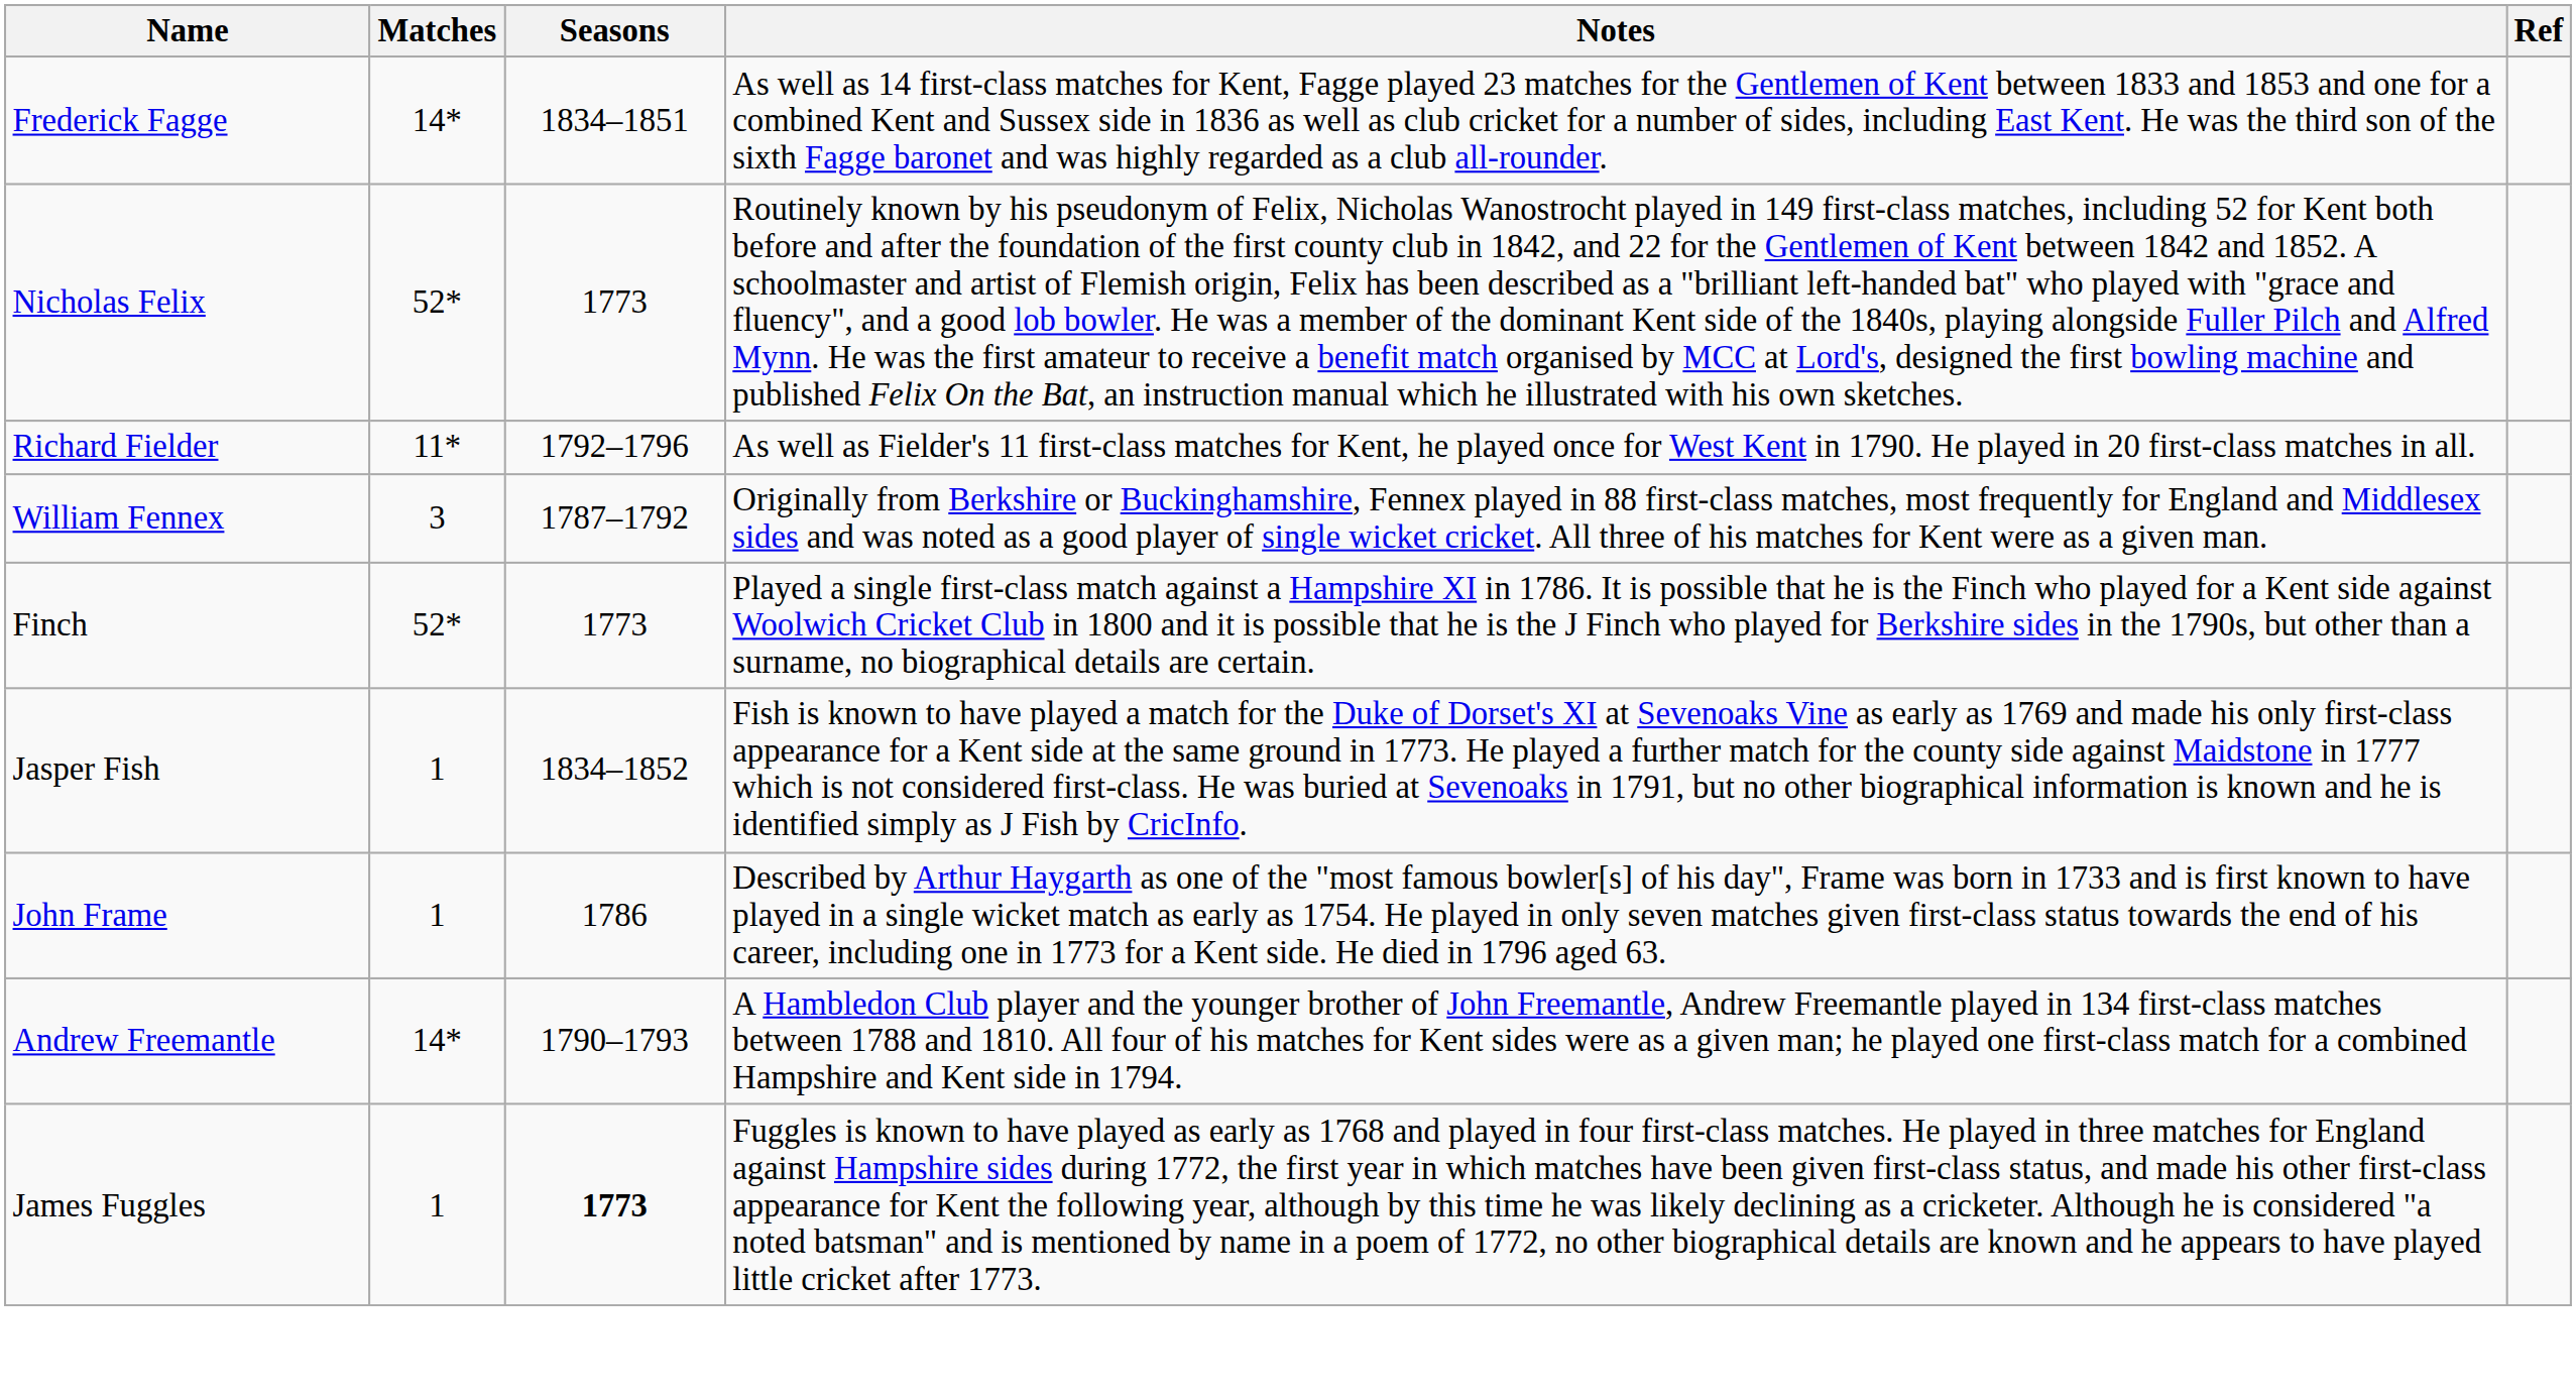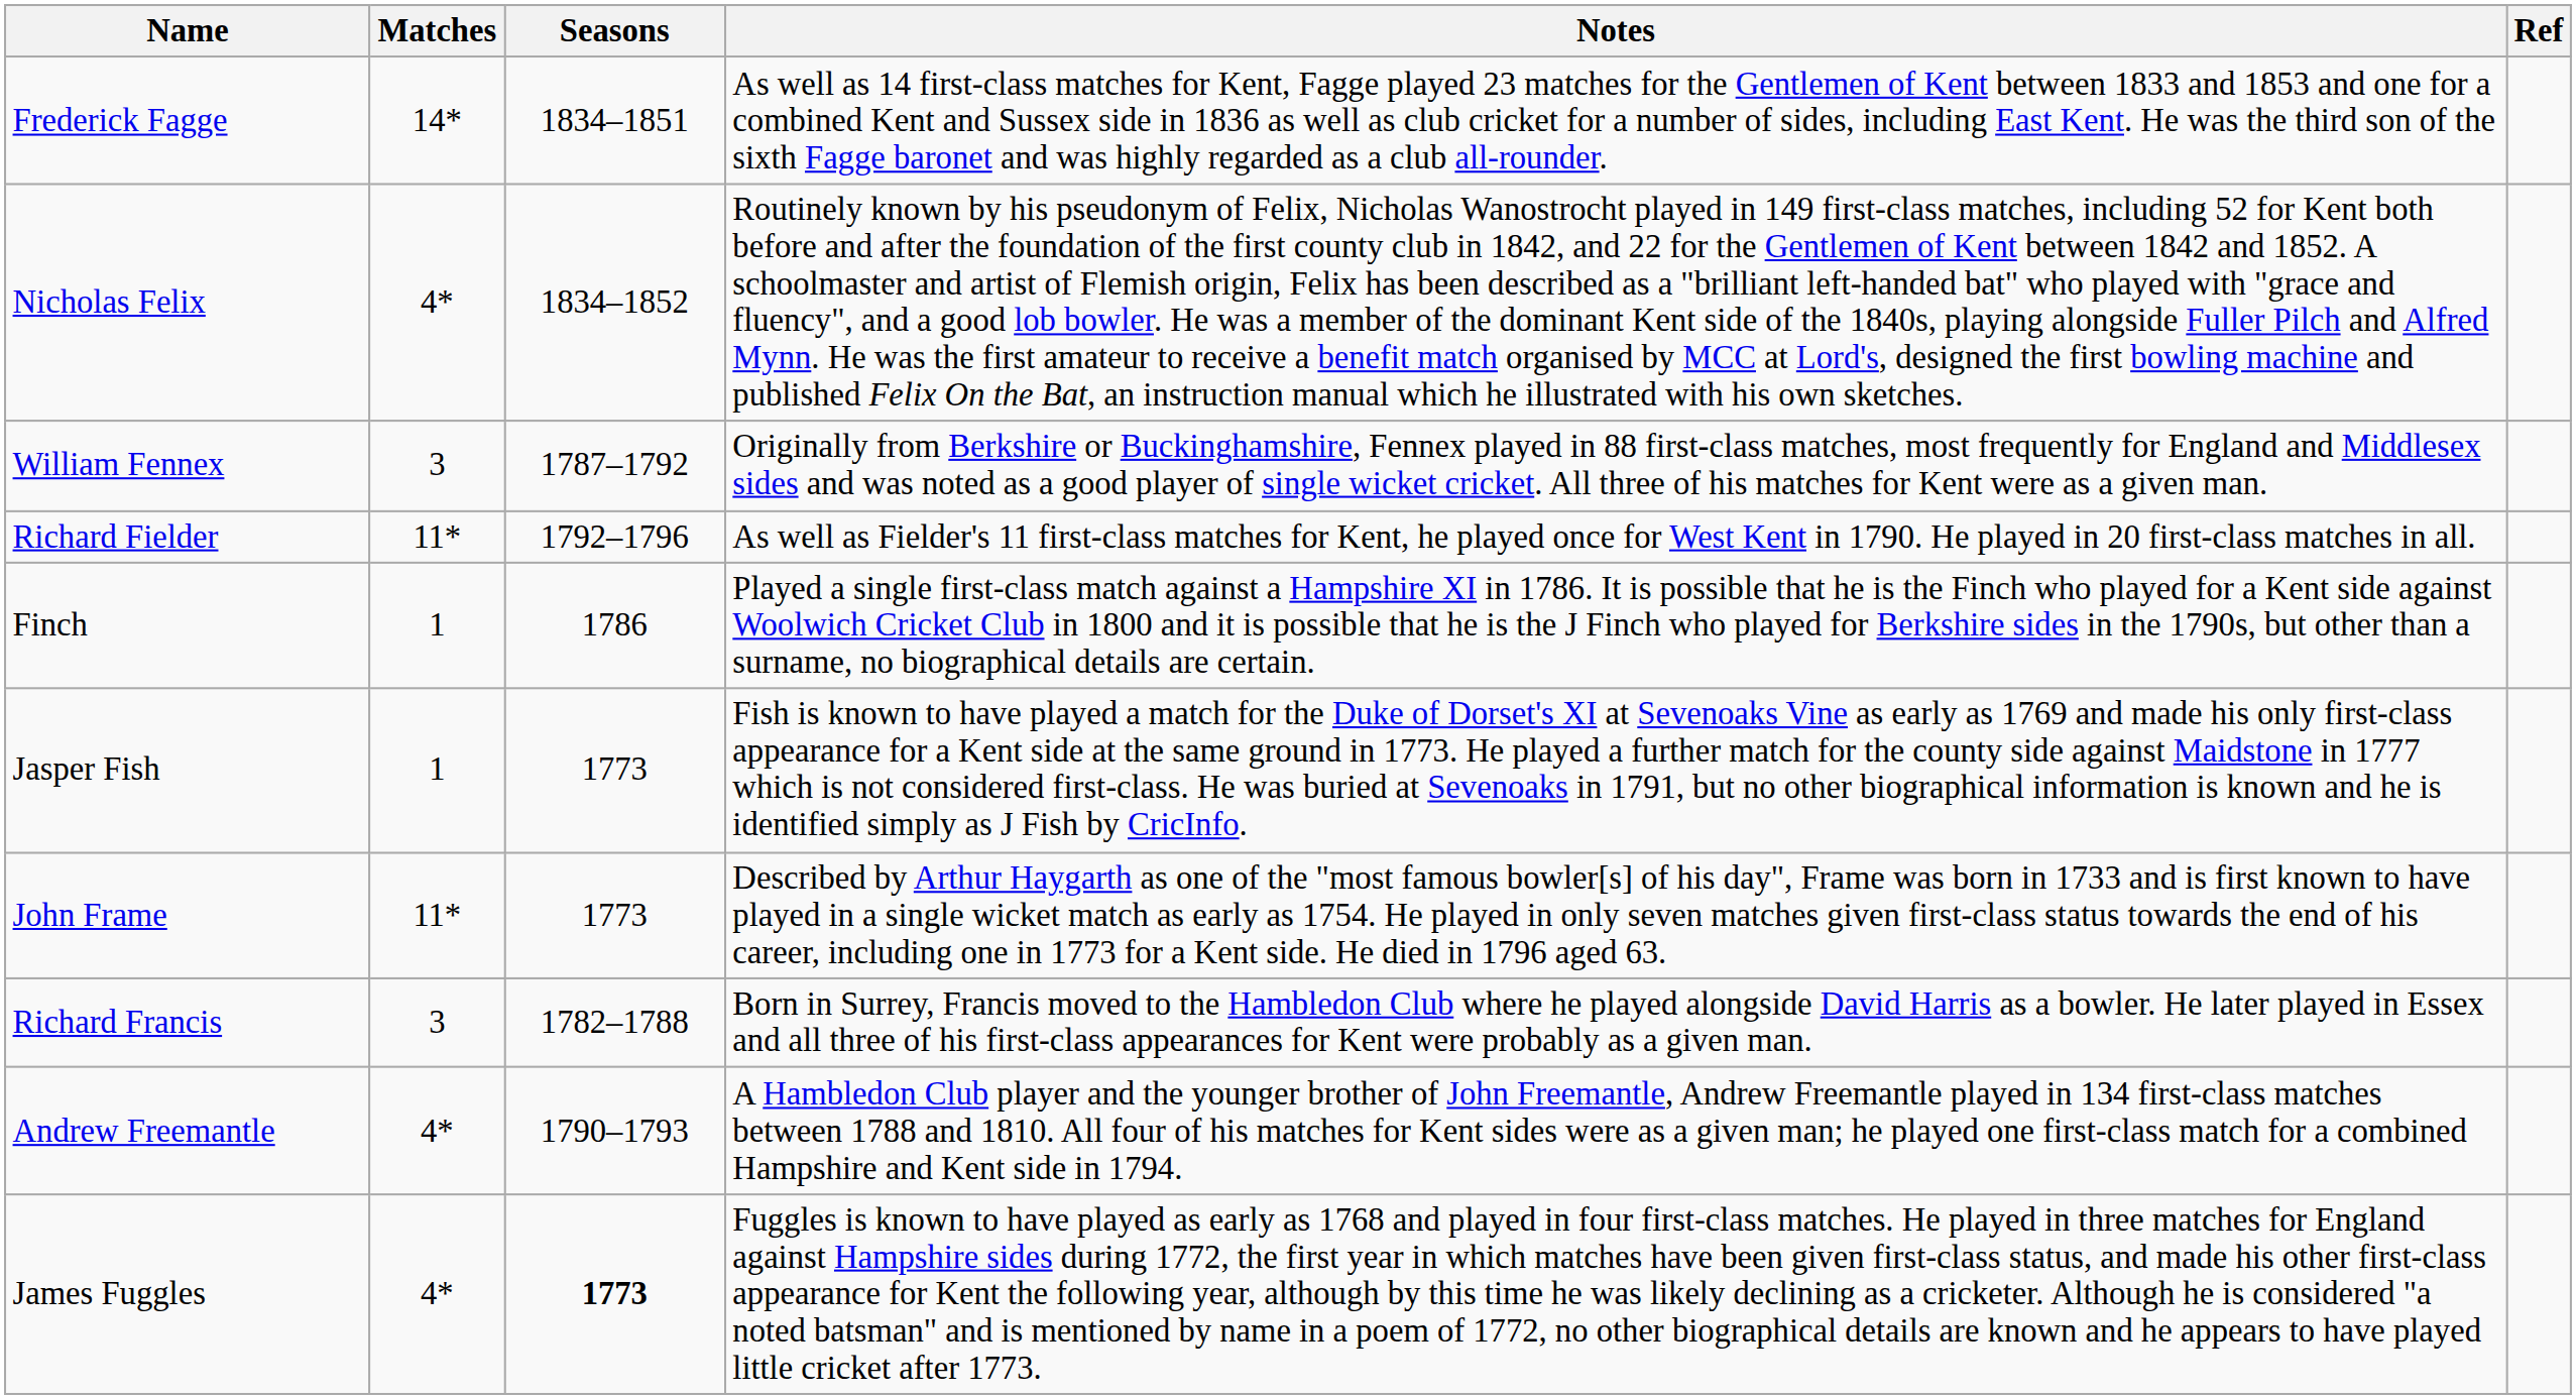 <table class="wikitable">
 <tr>
 <th style="width:170px">Name</th>
 <th>Matches</th>
 <th style="width: 100px">Seasons</th>
 <th>Notes</th>
 <th>Ref</th>
 </tr>
 <tr>
 <td><a href='#'>Frederick Fagge</a></td>
 <td align=center>14*</td>
 <td align=center>1834–1851</td>
 <td>As well as 14 first-class matches for Kent, Fagge played 23 matches for the <a href='#'>Gentlemen of Kent</a> between 1833 and 1853 and one for a combined Kent and Sussex side in 1836 as well as club cricket for a number of sides, including <a href='#'>East Kent</a>. He was the third son of the sixth <a href='#'>Fagge baronet</a> and was highly regarded as a club <a href='#'>all-rounder</a>.</td>
 <td></td>
 </tr>
 <tr>
 <td><a href='#'>Nicholas Felix</a></td>
-<td align=center>52*</td>
-<td align=center>1773</td>
+<td align=center>4*</td>
+<td align=center>1834–1852</td>
 <td>Routinely known by his pseudonym of Felix, Nicholas Wanostrocht played in 149 first-class matches, including 52 for Kent both before and after the foundation of the first county club in 1842, and 22 for the <a href='#'>Gentlemen of Kent</a> between 1842 and 1852. A schoolmaster and artist of Flemish origin, Felix has been described as a "brilliant left-handed bat" who played with "grace and fluency", and a good <a href='#'>lob bowler</a>. He was a member of the dominant Kent side of the 1840s, playing alongside <a href='#'>Fuller Pilch</a> and <a href='#'>Alfred Mynn</a>. He was the first amateur to receive a <a href='#'>benefit match</a> organised by <a href='#'>MCC</a> at <a href='#'>Lord's</a>, designed the first <a href='#'>bowling machine</a> and published <em>Felix On the Bat</em>, an instruction manual which he illustrated with his own sketches.</td>
+<td></td>
+</tr>
+<tr>
+<td><a href='#'>William Fennex</a></td>
+<td align=center>3</td>
+<td align=center>1787–1792</td>
+<td>Originally from <a href='#'>Berkshire</a> or <a href='#'>Buckinghamshire</a>, Fennex played in 88 first-class matches, most frequently for England and <a href='#'>Middlesex sides</a> and was noted as a good player of <a href='#'>single wicket cricket</a>. All three of his matches for Kent were as a given man.</td>
 <td></td>
 </tr>
 <tr>
 <td><a href='#'>Richard Fielder</a></td>
 <td align=center>11*</td>
 <td align=center>1792–1796</td>
 <td>As well as Fielder's 11 first-class matches for Kent, he played once for <a href='#'>West Kent</a> in 1790. He played in 20 first-class matches in all.</td>
 <td></td>
 </tr>
 <tr>
-<td><a href='#'>William Fennex</a></td>
-<td align=center>3</td>
-<td align=center>1787–1792</td>
-<td>Originally from <a href='#'>Berkshire</a> or <a href='#'>Buckinghamshire</a>, Fennex played in 88 first-class matches, most frequently for England and <a href='#'>Middlesex sides</a> and was noted as a good player of <a href='#'>single wicket cricket</a>. All three of his matches for Kent were as a given man.</td>
-<td></td>
-</tr>
-<tr>
 <td>Finch</td>
-<td align=center>52*</td>
-<td align=center>1773</td>
+<td align=center>1</td>
+<td align=center>1786</td>
 <td>Played a single first-class match against a <a href='#'>Hampshire XI</a> in 1786. It is possible that he is the Finch who played for a Kent side against <a href='#'>Woolwich Cricket Club</a> in 1800 and it is possible that he is the J Finch who played for <a href='#'>Berkshire sides</a> in the 1790s, but other than a surname, no biographical details are certain.</td>
 <td></td>
 </tr>
 <tr>
 <td>Jasper Fish</td>
 <td align=center>1</td>
-<td align=center>1834–1852</td>
+<td align=center>1773</td>
 <td>Fish is known to have played a match for the <a href='#'>Duke of Dorset's XI</a> at <a href='#'>Sevenoaks Vine</a> as early as 1769 and made his only first-class appearance for a Kent side at the same ground in 1773. He played a further match for the county side against <a href='#'>Maidstone</a> in 1777 which is not considered first-class. He was buried at <a href='#'>Sevenoaks</a> in 1791, but no other biographical information is known and he is identified simply as J Fish by <a href='#'>CricInfo</a>.</td>
 <td></td>
 </tr>
 <tr>
 <td><a href='#'>John Frame</a></td>
-<td align=center>1</td>
-<td align=center>1786</td>
+<td align=center>11*</td>
+<td align=center>1773</td>
 <td>Described by <a href='#'>Arthur Haygarth</a> as one of the "most famous bowler[s] of his day", Frame was born in 1733 and is first known to have played in a single wicket match as early as 1754. He played in only seven matches given first-class status towards the end of his career, including one in 1773 for a Kent side. He died in 1796 aged 63.</td>
 <td></td>
 </tr>
 <tr>
+<td><a href='#'>Richard Francis</a></td>
+<td align=center>3</td>
+<td align=center>1782–1788</td>
+<td>Born in Surrey, Francis moved to the <a href='#'>Hambledon Club</a> where he played alongside <a href='#'>David Harris</a> as a bowler. He later played in Essex and all three of his first-class appearances for Kent were probably as a given man.</td>
+<td></td>
+</tr>
+<tr>
 <td><a href='#'>Andrew Freemantle</a></td>
-<td align=center>14*</td>
+<td align=center>4*</td>
 <td align=center>1790–1793</td>
 <td>A <a href='#'>Hambledon Club</a> player and the younger brother of <a href='#'>John Freemantle</a>, Andrew Freemantle played in 134 first-class matches between 1788 and 1810. All four of his matches for Kent sides were as a given man; he played one first-class match for a combined Hampshire and Kent side in 1794.</td>
 <td></td>
 </tr>
 <tr>
 <td>James Fuggles</td>
-<td align=center>1</td>
+<td align=center>4*</td>
 <td align=center><strong>1773</strong></td>
 <td>Fuggles is known to have played as early as 1768 and played in four first-class matches. He played in three matches for England against <a href='#'>Hampshire sides</a> during 1772, the first year in which matches have been given first-class status, and made his other first-class appearance for Kent the following year, although by this time he was likely declining as a cricketer. Although he is considered "a noted batsman" and is mentioned by name in a poem of 1772, no other biographical details are known and he appears to have played little cricket after 1773.</td>
 <td></td>
 </tr>
 <tr>
 </tr>
 </table>
